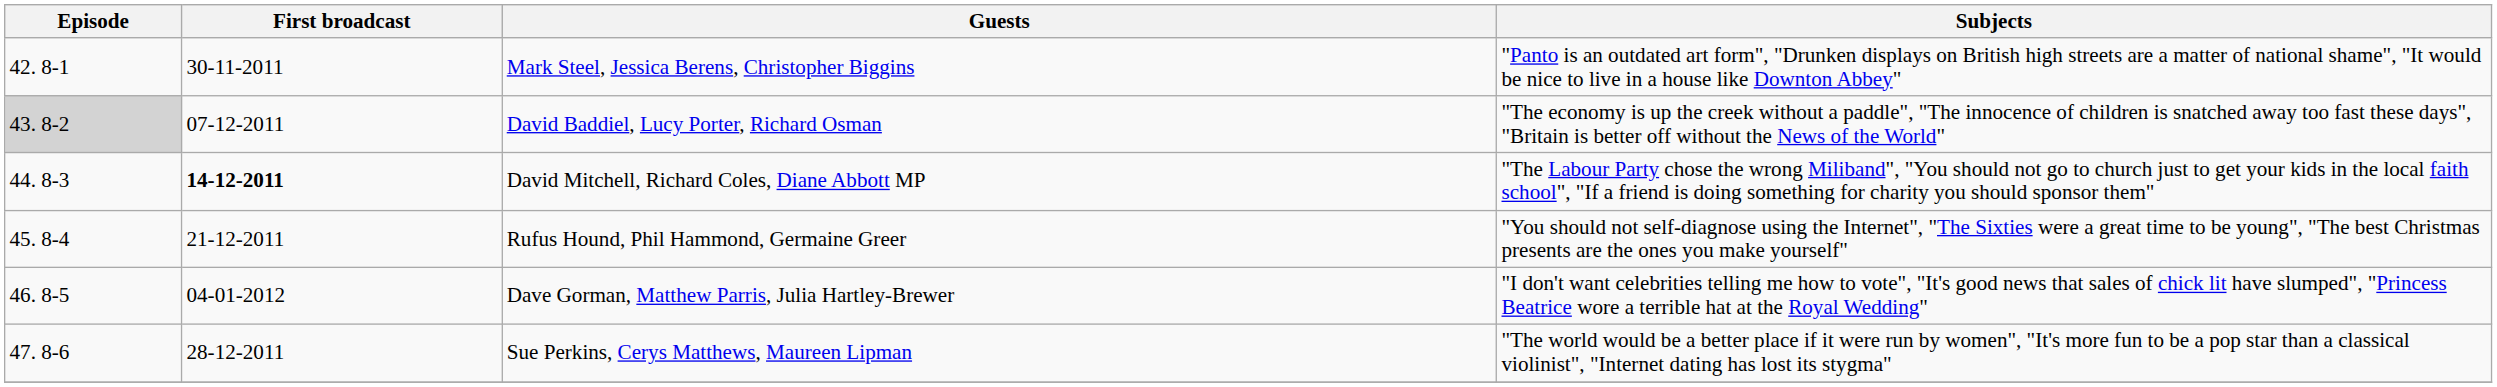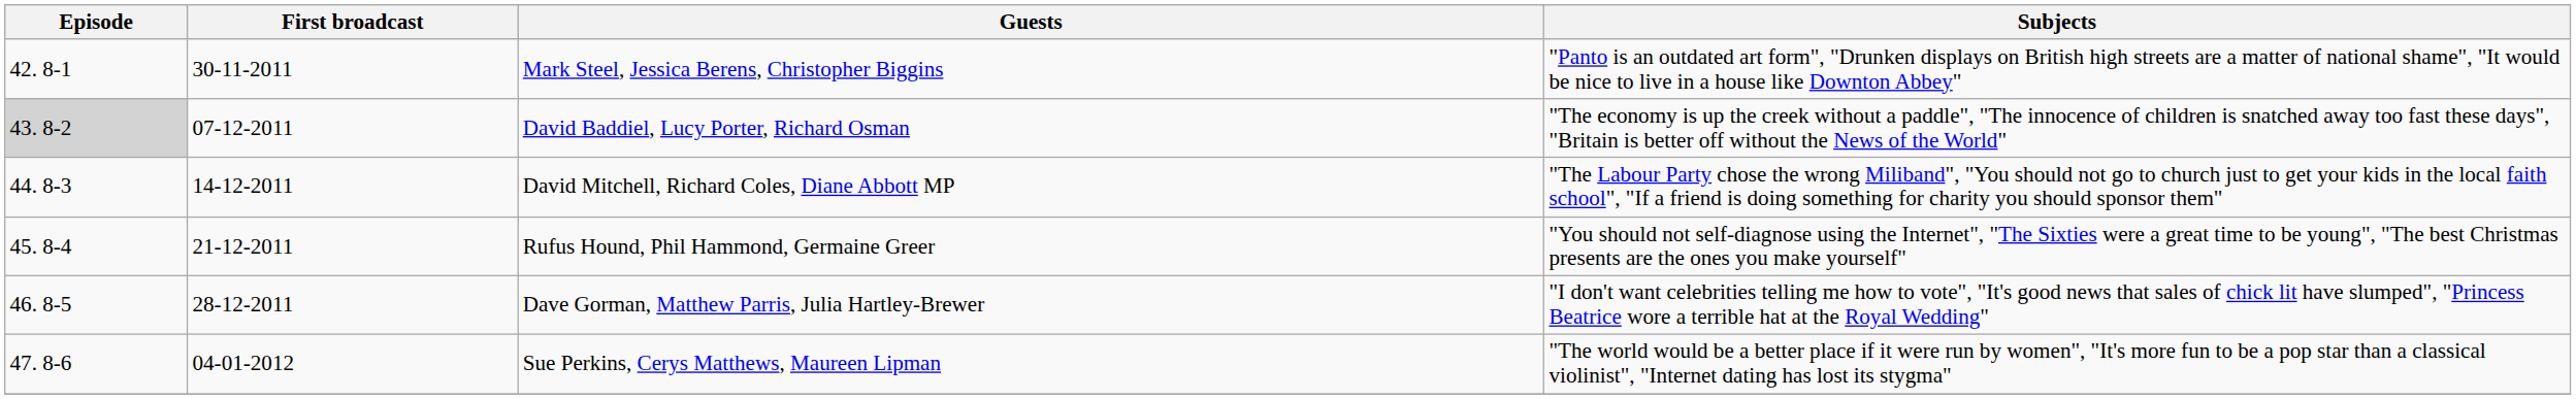 <table class="wikitable" style="width:95%;">
 <tr bgcolor="#cccccc">
 <th>Episode</th>
 <th>First broadcast</th>
 <th>Guests</th>
 <th style="width:40%;">Subjects</th>
 </tr>
 <tr>
 <td>42. 8-1</td>
 <td>30-11-2011</td>
 <td><a href='#'>Mark Steel</a>, <a href='#'>Jessica Berens</a>, <a href='#'>Christopher Biggins</a></td>
 <td>"<a href='#'>Panto</a> is an outdated art form", "Drunken displays on British high streets are a matter of national shame", "It would be nice to live in a house like <a href='#'>Downton Abbey</a>"</td>
 </tr>
 <tr>
 <td style="background: lightgrey;">43. 8-2</td>
 <td>07-12-2011</td>
 <td><a href='#'>David Baddiel</a>, <a href='#'>Lucy Porter</a>, <a href='#'>Richard Osman</a></td>
 <td>"The economy is up the creek without a paddle", "The innocence of children is snatched away too fast these days", "Britain is better off without the <a href='#'>News of the World</a>"</td>
 </tr>
 <tr>
 <td>44. 8-3</td>
-<td><strong>14-12-2011</strong></td>
+<td>14-12-2011</td>
 <td>David Mitchell, Richard Coles, <a href='#'>Diane Abbott</a> MP</td>
 <td>"The <a href='#'>Labour Party</a> chose the wrong <a href='#'>Miliband</a>", "You should not go to church just to get your kids in the local <a href='#'>faith school</a>", "If a friend is doing something for charity you should sponsor them"</td>
 </tr>
 <tr>
 <td>45. 8-4</td>
 <td>21-12-2011</td>
 <td>Rufus Hound, Phil Hammond, Germaine Greer</td>
 <td>"You should not self-diagnose using the Internet", "<a href='#'>The Sixties</a> were a great time to be young", "The best Christmas presents are the ones you make yourself"</td>
 </tr>
 <tr>
 <td>46. 8-5</td>
-<td>04-01-2012</td>
+<td>28-12-2011</td>
 <td>Dave Gorman, <a href='#'>Matthew Parris</a>, Julia Hartley-Brewer</td>
 <td>"I don't want celebrities telling me how to vote", "It's good news that sales of <a href='#'>chick lit</a> have slumped", "<a href='#'>Princess Beatrice</a> wore a terrible hat at the <a href='#'>Royal Wedding</a>"</td>
 </tr>
 <tr>
 <td>47. 8-6</td>
-<td>28-12-2011</td>
+<td>04-01-2012</td>
 <td>Sue Perkins, <a href='#'>Cerys Matthews</a>, <a href='#'>Maureen Lipman</a></td>
 <td>"The world would be a better place if it were run by women", "It's more fun to be a pop star than a classical violinist", "Internet dating has lost its stygma"</td>
 </tr>
 <tr>
 </tr>
 </table>
